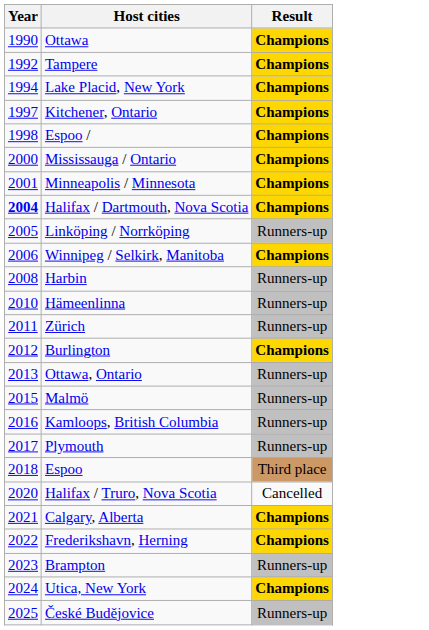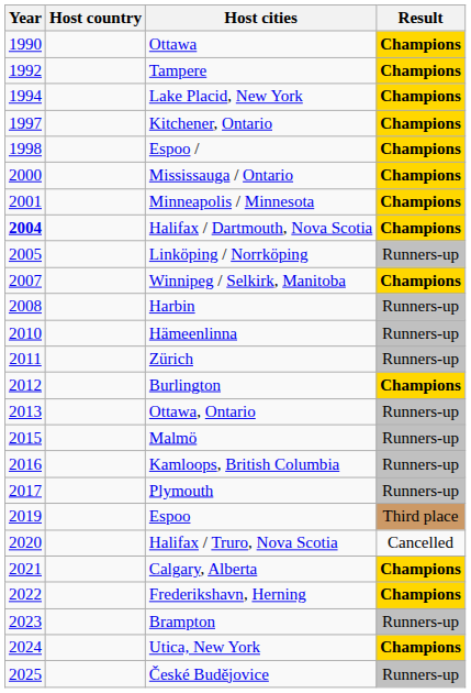 <table class="wikitable" style="text-align:center;">
 <tr>
 <th>Year</th>
+<th>Host country</th>
 <th>Host cities</th>
 <th>Result</th>
 </tr>
 <tr>
 <td><a href='#'>1990</a></td>
+<td></td>
 <td align=left><a href='#'>Ottawa</a></td>
 <td bgcolor=gold><strong>Champions</strong></td>
 </tr>
 <tr>
 <td><a href='#'>1992</a></td>
+<td></td>
 <td align=left><a href='#'>Tampere</a></td>
 <td bgcolor=gold><strong>Champions</strong></td>
 </tr>
 <tr>
 <td><a href='#'>1994</a></td>
+<td></td>
 <td align=left><a href='#'>Lake Placid</a>, <a href='#'>New York</a></td>
 <td bgcolor=gold><strong>Champions</strong></td>
 </tr>
 <tr>
 <td><a href='#'>1997</a></td>
+<td></td>
 <td align=left><a href='#'>Kitchener</a>,   <a href='#'>Ontario</a></td>
 <td bgcolor=gold><strong>Champions</strong></td>
 </tr>
 <tr>
 <td><a href='#'>1998</a></td>
+<td></td>
 <td align=left><a href='#'>Espoo</a> / </td>
 <td bgcolor=gold><strong>Champions</strong></td>
 </tr>
 <tr>
 <td><a href='#'>2000</a></td>
+<td></td>
 <td align=left><a href='#'>Mississauga</a> /  <a href='#'>Ontario</a></td>
 <td bgcolor=gold><strong>Champions</strong></td>
 </tr>
 <tr>
 <td><a href='#'>2001</a></td>
+<td></td>
 <td align=left><a href='#'>Minneapolis</a> /  <a href='#'>Minnesota</a></td>
 <td bgcolor=gold><strong>Champions</strong></td>
 </tr>
 <tr>
 <td><strong><a href='#'>2004</a></strong></td>
+<td></td>
 <td align=left><a href='#'>Halifax</a> / <a href='#'>Dartmouth</a>, <a href='#'>Nova Scotia</a></td>
 <td bgcolor=gold><strong>Champions</strong></td>
 </tr>
 <tr>
 <td><a href='#'>2005</a></td>
+<td></td>
 <td align=left><a href='#'>Linköping</a> / <a href='#'>Norrköping</a></td>
 <td bgcolor=silver>Runners-up</td>
 </tr>
 <tr>
-<td><a href='#'>2006</a></td>
+<td><a href='#'>2007</a></td>
+<td></td>
 <td align=left><a href='#'>Winnipeg</a> / <a href='#'>Selkirk</a>, <a href='#'>Manitoba</a></td>
 <td bgcolor=gold><strong>Champions</strong></td>
 </tr>
 <tr>
 <td><a href='#'>2008</a></td>
+<td></td>
 <td align=left><a href='#'>Harbin</a></td>
 <td bgcolor=silver>Runners-up</td>
 </tr>
 <tr>
 <td><a href='#'>2010</a></td>
+<td></td>
 <td align=left><a href='#'>Hämeenlinna</a></td>
 <td bgcolor=silver>Runners-up</td>
 </tr>
 <tr>
 <td><a href='#'>2011</a></td>
+<td></td>
 <td align=left><a href='#'>Zürich</a></td>
 <td bgcolor=silver>Runners-up</td>
 </tr>
 <tr>
 <td><a href='#'>2012</a></td>
+<td></td>
 <td align=left><a href='#'>Burlington</a></td>
 <td bgcolor=gold><strong>Champions</strong></td>
 </tr>
 <tr>
 <td><a href='#'>2013</a></td>
+<td></td>
 <td align=left><a href='#'>Ottawa</a>, <a href='#'>Ontario</a></td>
 <td bgcolor=silver>Runners-up</td>
 </tr>
 <tr>
 <td><a href='#'>2015</a></td>
+<td></td>
 <td align=left><a href='#'>Malmö</a></td>
 <td bgcolor=silver>Runners-up</td>
 </tr>
 <tr>
 <td><a href='#'>2016</a></td>
+<td></td>
 <td align=left><a href='#'>Kamloops</a>, <a href='#'>British Columbia</a></td>
 <td bgcolor=silver>Runners-up</td>
 </tr>
 <tr>
 <td><a href='#'>2017</a></td>
+<td></td>
 <td align=left><a href='#'>Plymouth</a></td>
 <td bgcolor=silver>Runners-up</td>
 </tr>
 <tr>
-<td><a href='#'>2018</a></td>
+<td><a href='#'>2019</a></td>
+<td></td>
 <td align=left><a href='#'>Espoo</a></td>
 <td bgcolor=cc9966>Third place</td>
 </tr>
 <tr>
 <td><a href='#'>2020</a></td>
+<td></td>
 <td align=left><a href='#'>Halifax</a> / <a href='#'>Truro</a>, <a href='#'>Nova Scotia</a></td>
 <td>Cancelled</td>
 </tr>
 <tr>
 <td><a href='#'>2021</a></td>
+<td></td>
 <td align=left><a href='#'>Calgary</a>, <a href='#'>Alberta</a></td>
 <td bgcolor=gold><strong>Champions</strong></td>
 </tr>
 <tr>
 <td><a href='#'>2022</a></td>
+<td></td>
 <td align=left><a href='#'>Frederikshavn</a>, <a href='#'>Herning</a></td>
 <td bgcolor=gold><strong>Champions</strong></td>
 </tr>
 <tr>
 <td><a href='#'>2023</a></td>
+<td></td>
 <td align=left><a href='#'>Brampton</a></td>
 <td bgcolor=silver>Runners-up</td>
 </tr>
 <tr>
 <td><a href='#'>2024</a></td>
+<td></td>
 <td align=left><a href='#'>Utica, New York</a></td>
 <td bgcolor=gold><strong>Champions</strong></td>
 </tr>
 <tr>
 <td><a href='#'>2025</a></td>
+<td></td>
 <td align=left><a href='#'>České Budějovice</a></td>
 <td bgcolor=silver>Runners-up</td>
 </tr>
 </table>
